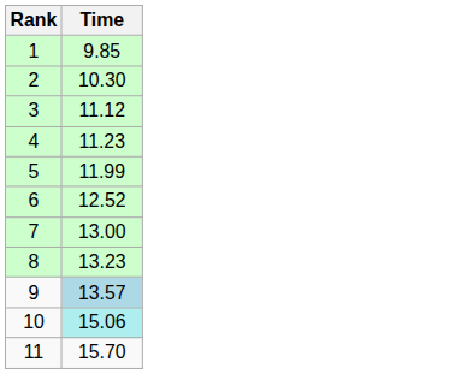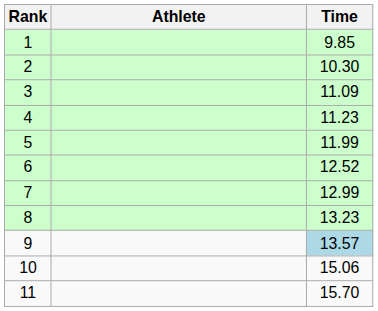 <table class=wikitable style="text-align:center">
 <tr>
 <th width=40>Rank</th>
+<th width=250>Athlete</th>
 <th width=60>Time</th>
 </tr>
 <tr bgcolor="ccffcc">
 <td>1</td>
+<td align=left></td>
 <td>9.85</td>
 </tr>
 <tr bgcolor="ccffcc">
 <td>2</td>
+<td align=left></td>
 <td>10.30</td>
 </tr>
 <tr bgcolor="ccffcc">
 <td>3</td>
-<td>11.12</td>
+<td align=left></td>
+<td>11.09</td>
 </tr>
 <tr bgcolor="ccffcc">
 <td>4</td>
+<td align=left></td>
 <td>11.23</td>
 </tr>
 <tr bgcolor="ccffcc">
 <td>5</td>
+<td align=left></td>
 <td>11.99</td>
 </tr>
 <tr bgcolor="ccffcc">
 <td>6</td>
+<td align=left></td>
 <td>12.52</td>
 </tr>
 <tr bgcolor="ccffcc">
 <td>7</td>
-<td>13.00</td>
+<td align=left></td>
+<td>12.99</td>
 </tr>
 <tr bgcolor="ccffcc">
 <td>8</td>
+<td align=left></td>
 <td>13.23</td>
 </tr>
 <tr>
 <td>9</td>
+<td align=left></td>
 <td style="background: lightblue;">13.57</td>
 </tr>
 <tr>
 <td>10</td>
-<td style="background: paleturquoise;">15.06</td>
+<td align=left></td>
+<td>15.06</td>
 </tr>
 <tr>
 <td>11</td>
+<td align=left></td>
 <td>15.70</td>
 </tr>
 </table>
